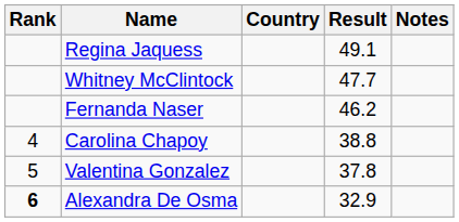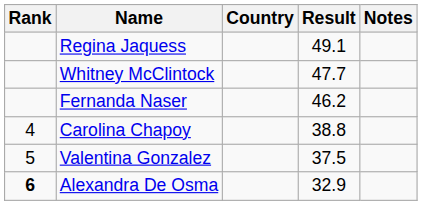 <table class="wikitable sortable" style="text-align:center;">
 <tr>
 <th>Rank</th>
 <th>Name</th>
 <th>Country</th>
 <th>Result</th>
 <th>Notes</th>
 </tr>
 <tr>
 <td></td>
 <td align=left><a href='#'>Regina Jaquess</a></td>
 <td align=left></td>
 <td>49.1</td>
 <td></td>
 </tr>
 <tr>
 <td></td>
 <td align=left><a href='#'>Whitney McClintock</a></td>
 <td align=left></td>
 <td>47.7</td>
 <td></td>
 </tr>
 <tr>
 <td></td>
 <td align=left><a href='#'>Fernanda Naser</a></td>
 <td align=left></td>
 <td>46.2</td>
 <td></td>
 </tr>
 <tr>
 <td>4</td>
 <td align=left><a href='#'>Carolina Chapoy</a></td>
 <td align=left></td>
 <td>38.8</td>
 <td></td>
 </tr>
 <tr>
 <td>5</td>
 <td align=left><a href='#'>Valentina Gonzalez</a></td>
 <td align=left></td>
-<td>37.8</td>
+<td>37.5</td>
 <td></td>
 </tr>
 <tr>
 <td><strong>6</strong></td>
 <td align=left><a href='#'>Alexandra De Osma</a></td>
 <td align=left></td>
 <td>32.9</td>
 <td></td>
 </tr>
 </table>
